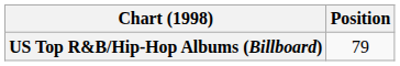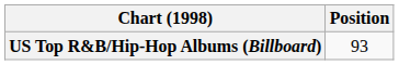 <table class="wikitable plainrowheaders" style="text-align:center">
 <tr>
 <th scope="col">Chart (1998)</th>
 <th scope="col">Position</th>
 </tr>
 <tr>
 <th scope="row">US Top R&B/Hip-Hop Albums (<em>Billboard</em>)</th>
-<td align="center">79</td>
+<td align="center">93</td>
 </tr>
 </table>
